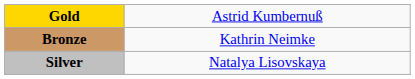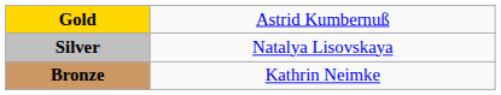 <table class="wikitable" style="text-align:center; " width="35%">
 <tr>
 <td bgcolor="gold"><strong>Gold</strong></td>
 <td><a href='#'>Astrid Kumbernuß</a><br>  <small><em></em></small></td>
 </tr>
 <tr>
+<td bgcolor="silver"><strong>Silver</strong></td>
+<td><a href='#'>Natalya Lisovskaya</a><br>  <small><em></em></small></td>
+</tr>
+<tr>
 <td bgcolor="CC9966"><strong>Bronze</strong></td>
 <td><a href='#'>Kathrin Neimke</a><br>  <small><em></em></small></td>
 </tr>
-<tr>
-<td bgcolor="silver"><strong>Silver</strong></td>
-<td><a href='#'>Natalya Lisovskaya</a><br>  <small><em></em></small></td>
-</tr>
 </table>
